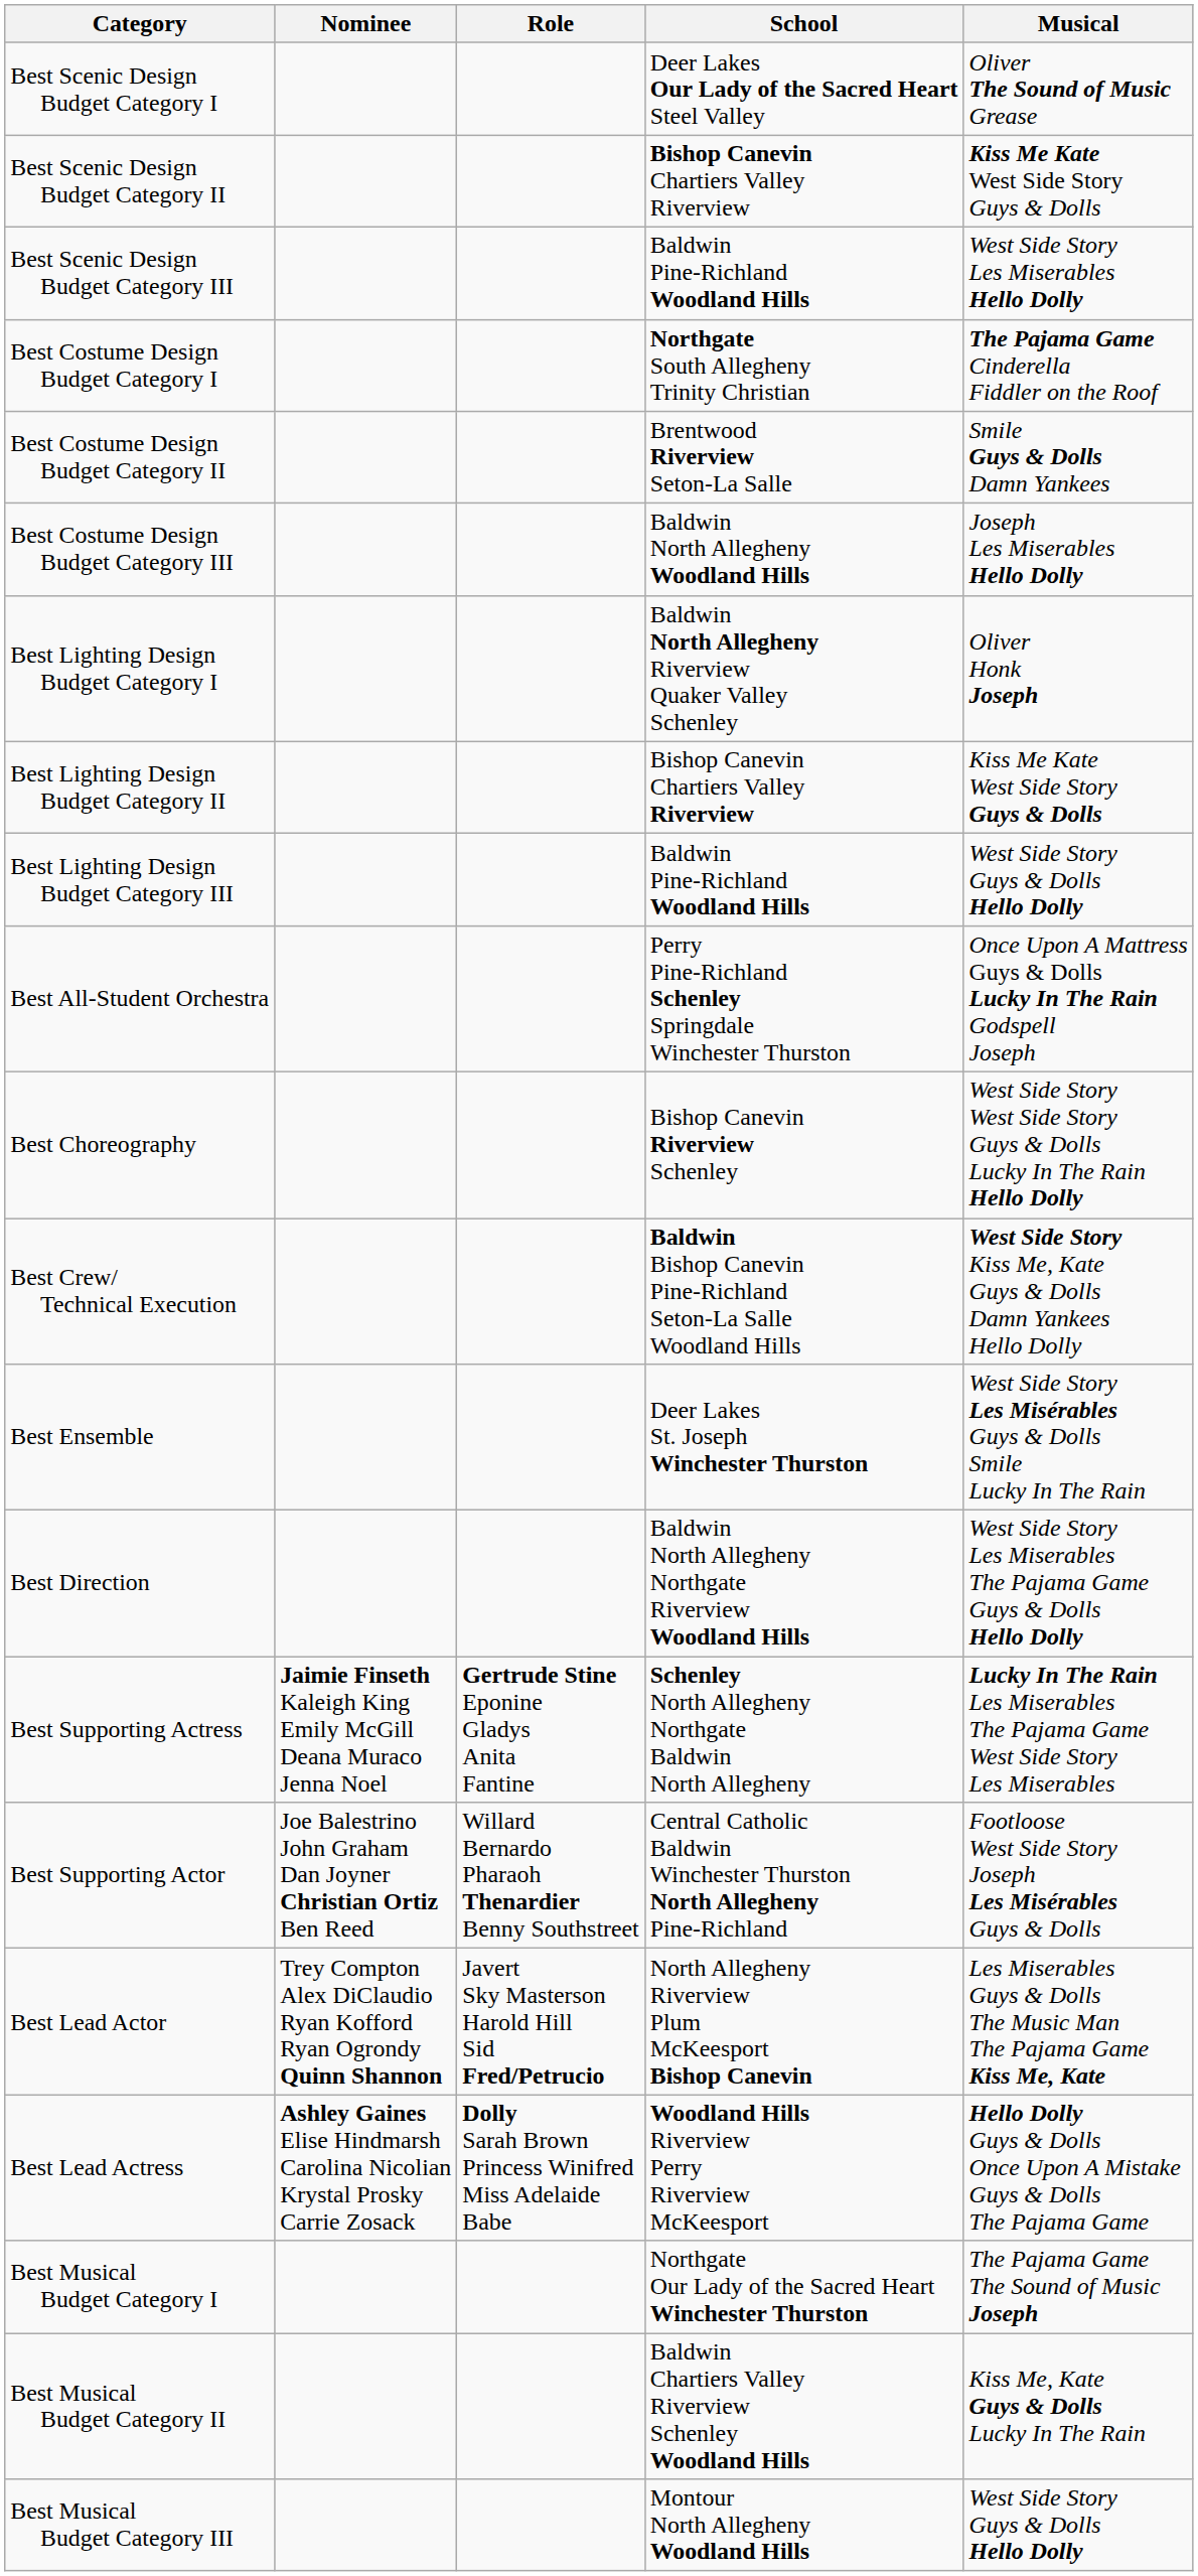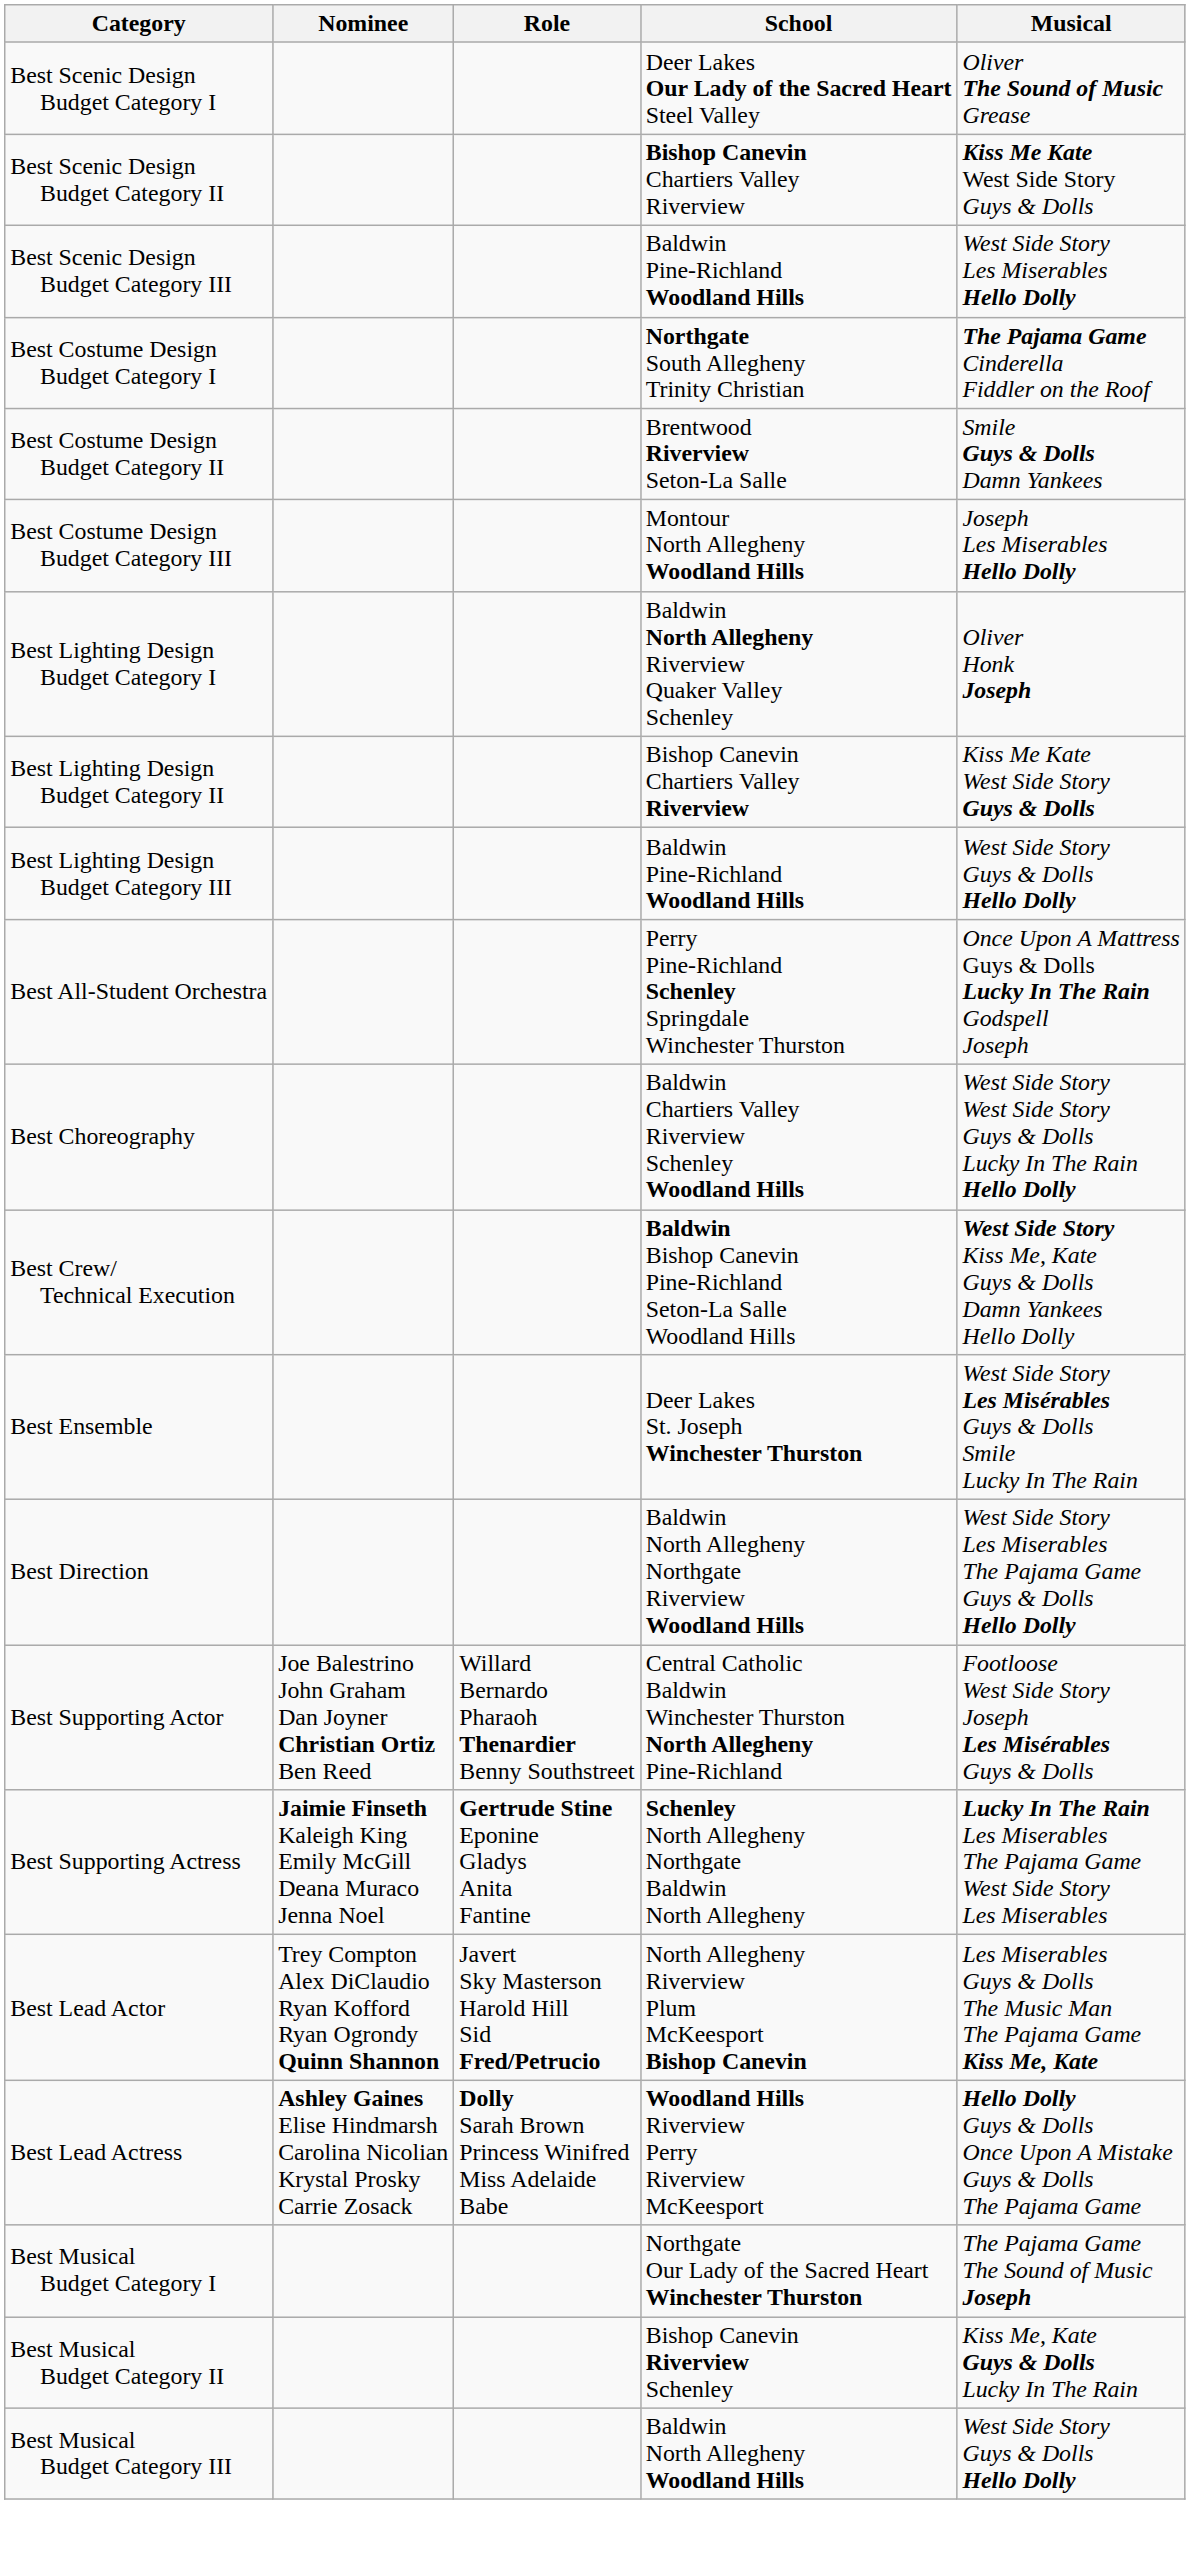 <table class="wikitable">
 <tr>
 <th>Category</th>
 <th>Nominee</th>
 <th>Role</th>
 <th>School</th>
 <th>Musical</th>
 </tr>
 <tr>
 <td>Best Scenic Design<br>     Budget Category I</td>
 <td></td>
 <td></td>
 <td>Deer Lakes<br><strong>Our Lady of the Sacred Heart</strong><br>Steel Valley</td>
 <td><em>Oliver</em><br><strong><em>The Sound of Music</em></strong><br><em>Grease</em></td>
 </tr>
 <tr>
 <td>Best Scenic Design<br>     Budget Category II</td>
 <td></td>
 <td></td>
 <td><strong>Bishop Canevin</strong><br>Chartiers Valley<br>Riverview</td>
 <td><strong><em>Kiss Me Kate</em></strong><br>West Side Story<br><em>Guys & Dolls</em></td>
 </tr>
 <tr>
 <td>Best Scenic Design<br>     Budget Category III</td>
 <td></td>
 <td></td>
 <td>Baldwin<br>Pine-Richland<br><strong>Woodland Hills</strong></td>
 <td><em>West Side Story</em><br><em>Les Miserables</em><br><strong><em>Hello Dolly</em></strong></td>
 </tr>
 <tr>
 <td>Best Costume Design<br>     Budget Category I</td>
 <td></td>
 <td></td>
 <td><strong>Northgate</strong><br>South Allegheny<br>Trinity Christian</td>
 <td><strong><em>The Pajama Game</em></strong><br><em>Cinderella</em><br><em>Fiddler on the Roof</em></td>
 </tr>
 <tr>
 <td>Best Costume Design<br>     Budget Category II</td>
 <td></td>
 <td></td>
 <td>Brentwood<br><strong>Riverview</strong><br>Seton-La Salle</td>
 <td><em>Smile</em><br><strong><em>Guys & Dolls</em></strong><br><em>Damn Yankees</em></td>
 </tr>
 <tr>
 <td>Best Costume Design<br>     Budget Category III</td>
 <td></td>
 <td></td>
-<td>Baldwin<br>North Allegheny<br><strong>Woodland Hills</strong></td>
+<td>Montour<br>North Allegheny<br><strong>Woodland Hills</strong></td>
 <td><em>Joseph</em><br><em>Les Miserables</em><br><strong><em>Hello Dolly</em></strong></td>
 </tr>
 <tr>
 <td>Best Lighting Design<br>     Budget Category I</td>
 <td></td>
 <td></td>
 <td>Baldwin<br><strong>North Allegheny</strong><br>Riverview<br>Quaker Valley<br>Schenley</td>
 <td><em>Oliver</em><br><em>Honk</em><br><strong><em>Joseph</em></strong></td>
 </tr>
 <tr>
 <td>Best Lighting Design<br>     Budget Category II</td>
 <td></td>
 <td></td>
 <td>Bishop Canevin<br>Chartiers Valley<br><strong>Riverview</strong></td>
 <td><em>Kiss Me Kate</em><br><em>West Side Story</em><br><strong><em>Guys & Dolls</em></strong></td>
 </tr>
 <tr>
 <td>Best Lighting Design<br>     Budget Category III</td>
 <td></td>
 <td></td>
 <td>Baldwin<br>Pine-Richland<br><strong>Woodland Hills</strong></td>
 <td><em>West Side Story</em><br><em>Guys & Dolls</em><br><strong><em>Hello Dolly</em></strong></td>
 </tr>
 <tr>
 <td>Best All-Student Orchestra</td>
 <td></td>
 <td></td>
 <td>Perry<br>Pine-Richland<br><strong>Schenley</strong><br>Springdale<br>Winchester Thurston</td>
 <td><em>Once Upon A Mattress</em><br>Guys & Dolls<br><strong><em>Lucky In The Rain</em></strong><br><em>Godspell</em><br><em>Joseph</em></td>
 </tr>
 <tr>
 <td>Best Choreography</td>
 <td></td>
 <td></td>
-<td>Bishop Canevin<br><strong>Riverview</strong><br>Schenley</td>
+<td>Baldwin<br>Chartiers Valley<br>Riverview<br>Schenley<br><strong>Woodland Hills</strong></td>
 <td><em>West Side Story</em><br><em>West Side Story</em><br><em>Guys & Dolls</em><br><em>Lucky In The Rain</em><br><strong><em>Hello Dolly</em></strong></td>
 </tr>
 <tr>
 <td>Best Crew/<br>     Technical Execution</td>
 <td></td>
 <td></td>
 <td><strong>Baldwin</strong><br>Bishop Canevin<br>Pine-Richland<br>Seton-La Salle<br>Woodland Hills</td>
 <td><strong><em>West Side Story</em></strong><br><em>Kiss Me, Kate</em><br><em>Guys & Dolls</em><br><em>Damn Yankees</em><br><em>Hello Dolly</em></td>
 </tr>
 <tr>
 <td>Best Ensemble</td>
 <td></td>
 <td></td>
 <td>Deer Lakes<br>St. Joseph<br><strong>Winchester Thurston</strong></td>
 <td><em>West Side Story</em><br><strong><em>Les Misérables</em></strong><br><em>Guys & Dolls</em><br><em>Smile</em><br><em>Lucky In The Rain</em></td>
 </tr>
 <tr>
 <td>Best Direction</td>
 <td></td>
 <td></td>
 <td>Baldwin<br>North Allegheny<br>Northgate<br>Riverview<br><strong>Woodland Hills</strong></td>
 <td><em>West Side Story</em><br><em>Les Miserables</em><br><em>The Pajama Game</em><br><em>Guys & Dolls</em><br><strong><em>Hello Dolly</em></strong></td>
 </tr>
 <tr>
+<td>Best Supporting Actor</td>
+<td>Joe Balestrino<br>John Graham<br>Dan Joyner<br><strong>Christian Ortiz</strong><br>Ben Reed</td>
+<td>Willard<br>Bernardo<br>Pharaoh<br><strong>Thenardier</strong><br>Benny Southstreet</td>
+<td>Central Catholic<br>Baldwin<br>Winchester Thurston<br><strong>North Allegheny</strong><br>Pine-Richland</td>
+<td><em>Footloose</em><br><em>West Side Story</em><br><em>Joseph</em><br><strong><em>Les Misérables</em></strong><br><em>Guys & Dolls</em></td>
+</tr>
+<tr>
 <td>Best Supporting Actress</td>
 <td><strong>Jaimie Finseth</strong><br>Kaleigh King<br>Emily McGill<br>Deana Muraco<br>Jenna Noel</td>
 <td><strong>Gertrude Stine</strong><br>Eponine<br>Gladys<br>Anita<br>Fantine</td>
 <td><strong>Schenley</strong><br>North Allegheny<br>Northgate<br>Baldwin<br>North Allegheny</td>
 <td><strong><em>Lucky In The Rain</em></strong><br><em>Les Miserables</em><br><em>The Pajama Game</em><br><em>West Side Story</em><br><em>Les Miserables</em></td>
-</tr>
-<tr>
-<td>Best Supporting Actor</td>
-<td>Joe Balestrino<br>John Graham<br>Dan Joyner<br><strong>Christian Ortiz</strong><br>Ben Reed</td>
-<td>Willard<br>Bernardo<br>Pharaoh<br><strong>Thenardier</strong><br>Benny Southstreet</td>
-<td>Central Catholic<br>Baldwin<br>Winchester Thurston<br><strong>North Allegheny</strong><br>Pine-Richland</td>
-<td><em>Footloose</em><br><em>West Side Story</em><br><em>Joseph</em><br><strong><em>Les Misérables</em></strong><br><em>Guys & Dolls</em></td>
 </tr>
 <tr>
 <td>Best Lead Actor</td>
 <td>Trey Compton<br>Alex DiClaudio<br>Ryan Kofford<br>Ryan Ogrondy<br><strong>Quinn Shannon</strong></td>
 <td>Javert<br>Sky Masterson<br>Harold Hill<br>Sid<br><strong>Fred/Petrucio</strong></td>
 <td>North Allegheny<br>Riverview<br>Plum<br>McKeesport<br><strong>Bishop Canevin</strong></td>
 <td><em>Les Miserables</em><br><em>Guys & Dolls</em><br><em>The Music Man</em><br><em>The Pajama Game</em><br><strong><em>Kiss Me, Kate</em></strong></td>
 </tr>
 <tr>
 <td>Best Lead Actress</td>
 <td><strong>Ashley Gaines</strong><br>Elise Hindmarsh<br>Carolina Nicolian<br>Krystal Prosky<br>Carrie Zosack</td>
 <td><strong>Dolly</strong><br>Sarah Brown<br>Princess Winifred<br>Miss Adelaide<br>Babe</td>
 <td><strong>Woodland Hills</strong><br>Riverview<br>Perry<br>Riverview<br>McKeesport</td>
 <td><strong><em>Hello Dolly</em></strong><br><em>Guys & Dolls</em><br><em>Once Upon A Mistake</em><br><em>Guys & Dolls</em><br><em>The Pajama Game</em></td>
 </tr>
 <tr>
 <td>Best Musical<br>     Budget Category I</td>
 <td></td>
 <td></td>
 <td>Northgate<br>Our Lady of the Sacred Heart<br><strong>Winchester Thurston</strong></td>
 <td><em>The Pajama Game</em><br><em>The Sound of Music</em><br><strong><em>Joseph</em></strong></td>
 </tr>
 <tr>
 <td>Best Musical<br>     Budget Category II</td>
 <td></td>
 <td></td>
-<td>Baldwin<br>Chartiers Valley<br>Riverview<br>Schenley<br><strong>Woodland Hills</strong></td>
+<td>Bishop Canevin<br><strong>Riverview</strong><br>Schenley</td>
 <td><em>Kiss Me, Kate</em><br><strong><em>Guys & Dolls</em></strong><br><em>Lucky In The Rain</em></td>
 </tr>
 <tr>
 <td>Best Musical<br>     Budget Category III</td>
 <td></td>
 <td></td>
-<td>Montour<br>North Allegheny<br><strong>Woodland Hills</strong></td>
+<td>Baldwin<br>North Allegheny<br><strong>Woodland Hills</strong></td>
 <td><em>West Side Story</em><br><em>Guys & Dolls</em><br><strong><em>Hello Dolly</em></strong></td>
 </tr>
 </table>
